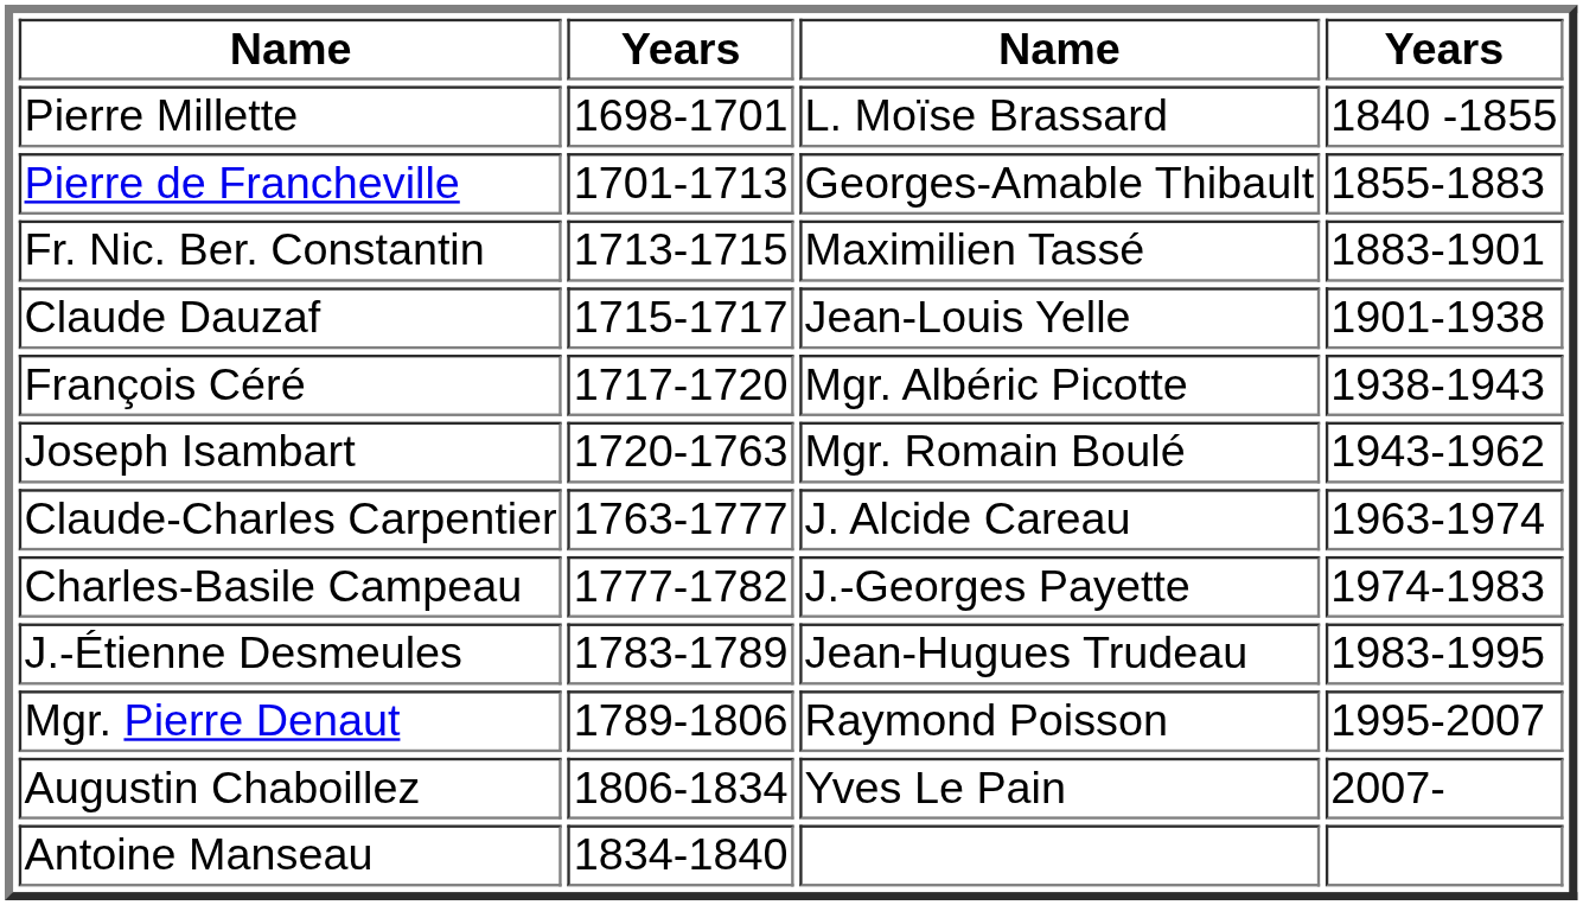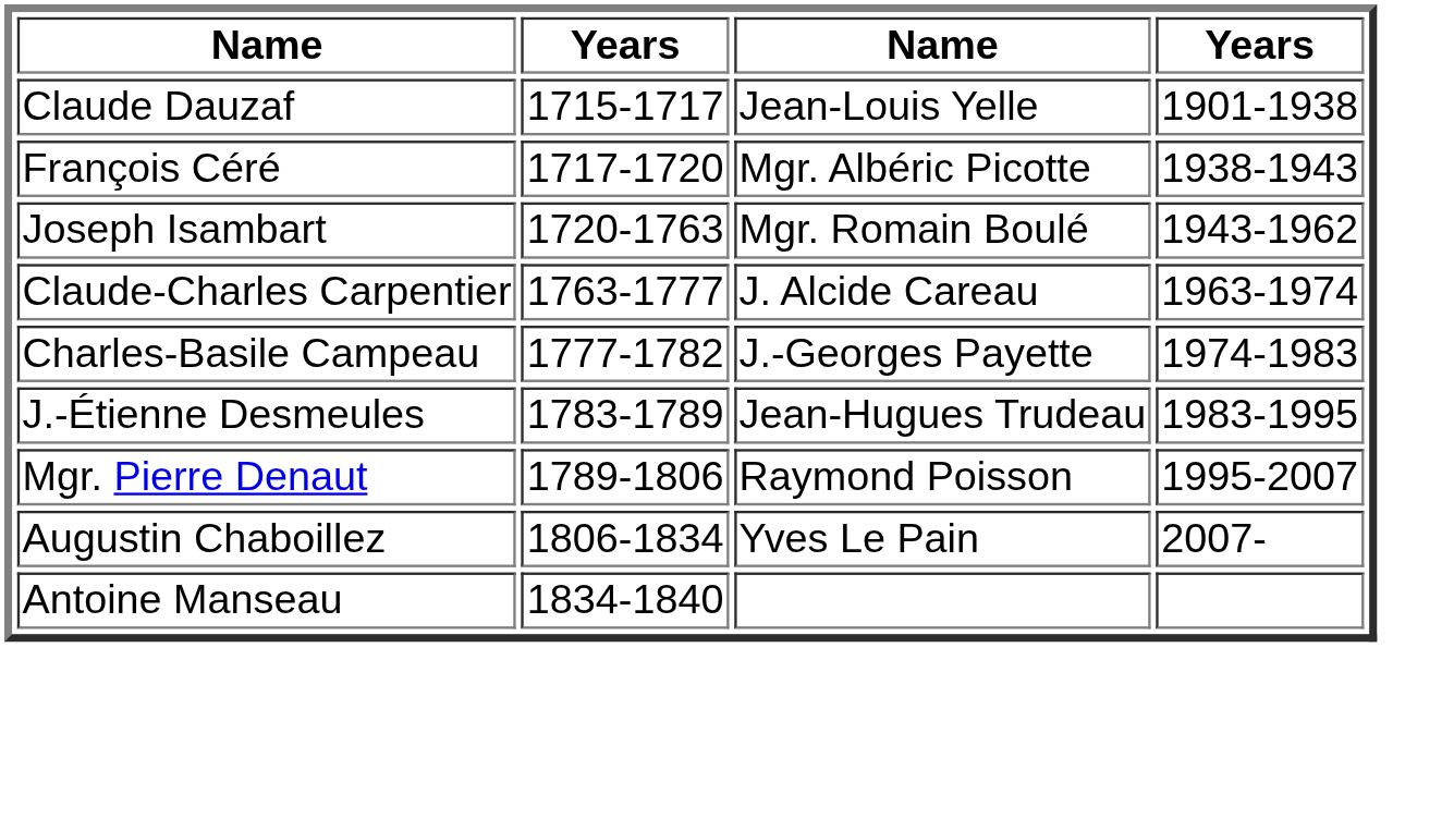 <table border="3">
 <tr>
 <th>Name</th>
 <th>Years</th>
 <th>Name</th>
 <th>Years</th>
-</tr>
-<tr ---->
-<td>Pierre Millette</td>
-<td>1698-1701</td>
-<td>L. Moïse Brassard</td>
-<td>1840 -1855</td>
-</tr>
-<tr ---->
-<td><a href='#'>Pierre de Francheville</a></td>
-<td>1701-1713</td>
-<td>Georges-Amable Thibault</td>
-<td>1855-1883</td>
-</tr>
-<tr ---->
-<td>Fr. Nic. Ber. Constantin</td>
-<td>1713-1715</td>
-<td>Maximilien Tassé</td>
-<td>1883-1901</td>
 </tr>
 <tr --->
 <td>Claude Dauzaf</td>
 <td>1715-1717</td>
 <td>Jean-Louis Yelle</td>
 <td>1901-1938</td>
 </tr>
 <tr --->
 <td>François Céré</td>
 <td>1717-1720</td>
 <td>Mgr. Albéric Picotte</td>
 <td>1938-1943</td>
 </tr>
 <tr --->
 <td>Joseph Isambart</td>
 <td>1720-1763</td>
 <td>Mgr. Romain Boulé</td>
 <td>1943-1962</td>
 </tr>
 <tr --->
 <td>Claude-Charles Carpentier</td>
 <td>1763-1777</td>
 <td>J. Alcide Careau</td>
 <td>1963-1974</td>
 </tr>
 <tr --->
 <td>Charles-Basile Campeau</td>
 <td>1777-1782</td>
 <td>J.-Georges Payette</td>
 <td>1974-1983</td>
 </tr>
 <tr --->
 <td>J.-Étienne Desmeules</td>
 <td>1783-1789</td>
 <td>Jean-Hugues Trudeau</td>
 <td>1983-1995</td>
 </tr>
 <tr --->
 <td>Mgr. <a href='#'>Pierre Denaut</a></td>
 <td>1789-1806</td>
 <td>Raymond Poisson</td>
 <td>1995-2007</td>
 </tr>
 <tr --->
 <td>Augustin Chaboillez</td>
 <td>1806-1834</td>
 <td>Yves Le Pain</td>
 <td>2007-</td>
 </tr>
 <tr --->
 <td>Antoine Manseau</td>
 <td>1834-1840</td>
 <td></td>
 <td></td>
 </tr>
 </table>
